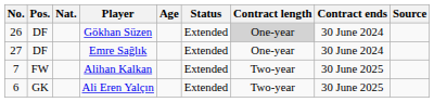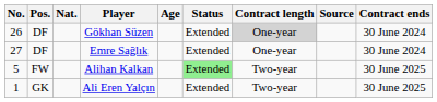 <table class="wikitable plainrowheaders sortable" style="text-align: center;">
 <tr>
 <th>No.</th>
 <th>Pos.</th>
 <th>Nat.</th>
 <th>Player</th>
 <th>Age</th>
 <th>Status</th>
 <th>Contract length</th>
+<th>Source</th>
 <th>Contract ends</th>
-<th>Source</th>
 </tr>
 <tr>
 <td align=center>26</td>
 <td align=center>DF</td>
 <td align=center></td>
 <td><a href='#'>Gökhan Süzen</a></td>
 <td></td>
 <td>Extended</td>
 <td style="background: lightgrey;">One-year</td>
+<td></td>
 <td>30 June 2024</td>
-<td></td>
 </tr>
 <tr>
 <td align=center>27</td>
 <td align=center>DF</td>
 <td align=center></td>
 <td><a href='#'>Emre Sağlık</a></td>
 <td></td>
 <td>Extended</td>
 <td>One-year</td>
+<td></td>
 <td>30 June 2024</td>
-<td></td>
 </tr>
 <tr>
-<td align=center>7</td>
+<td align=center>5</td>
 <td align=center>FW</td>
 <td align=center></td>
 <td><a href='#'>Alihan Kalkan</a></td>
 <td></td>
-<td>Extended</td>
+<td style="background: lightgreen;">Extended</td>
 <td>Two-year</td>
+<td></td>
 <td>30 June 2025</td>
-<td></td>
 </tr>
 <tr>
-<td align=center>6</td>
+<td align=center>1</td>
 <td align=center>GK</td>
 <td align=center></td>
 <td><a href='#'>Ali Eren Yalçın</a></td>
 <td></td>
 <td>Extended</td>
 <td>Two-year</td>
+<td></td>
 <td>30 June 2025</td>
-<td></td>
 </tr>
 </table>
